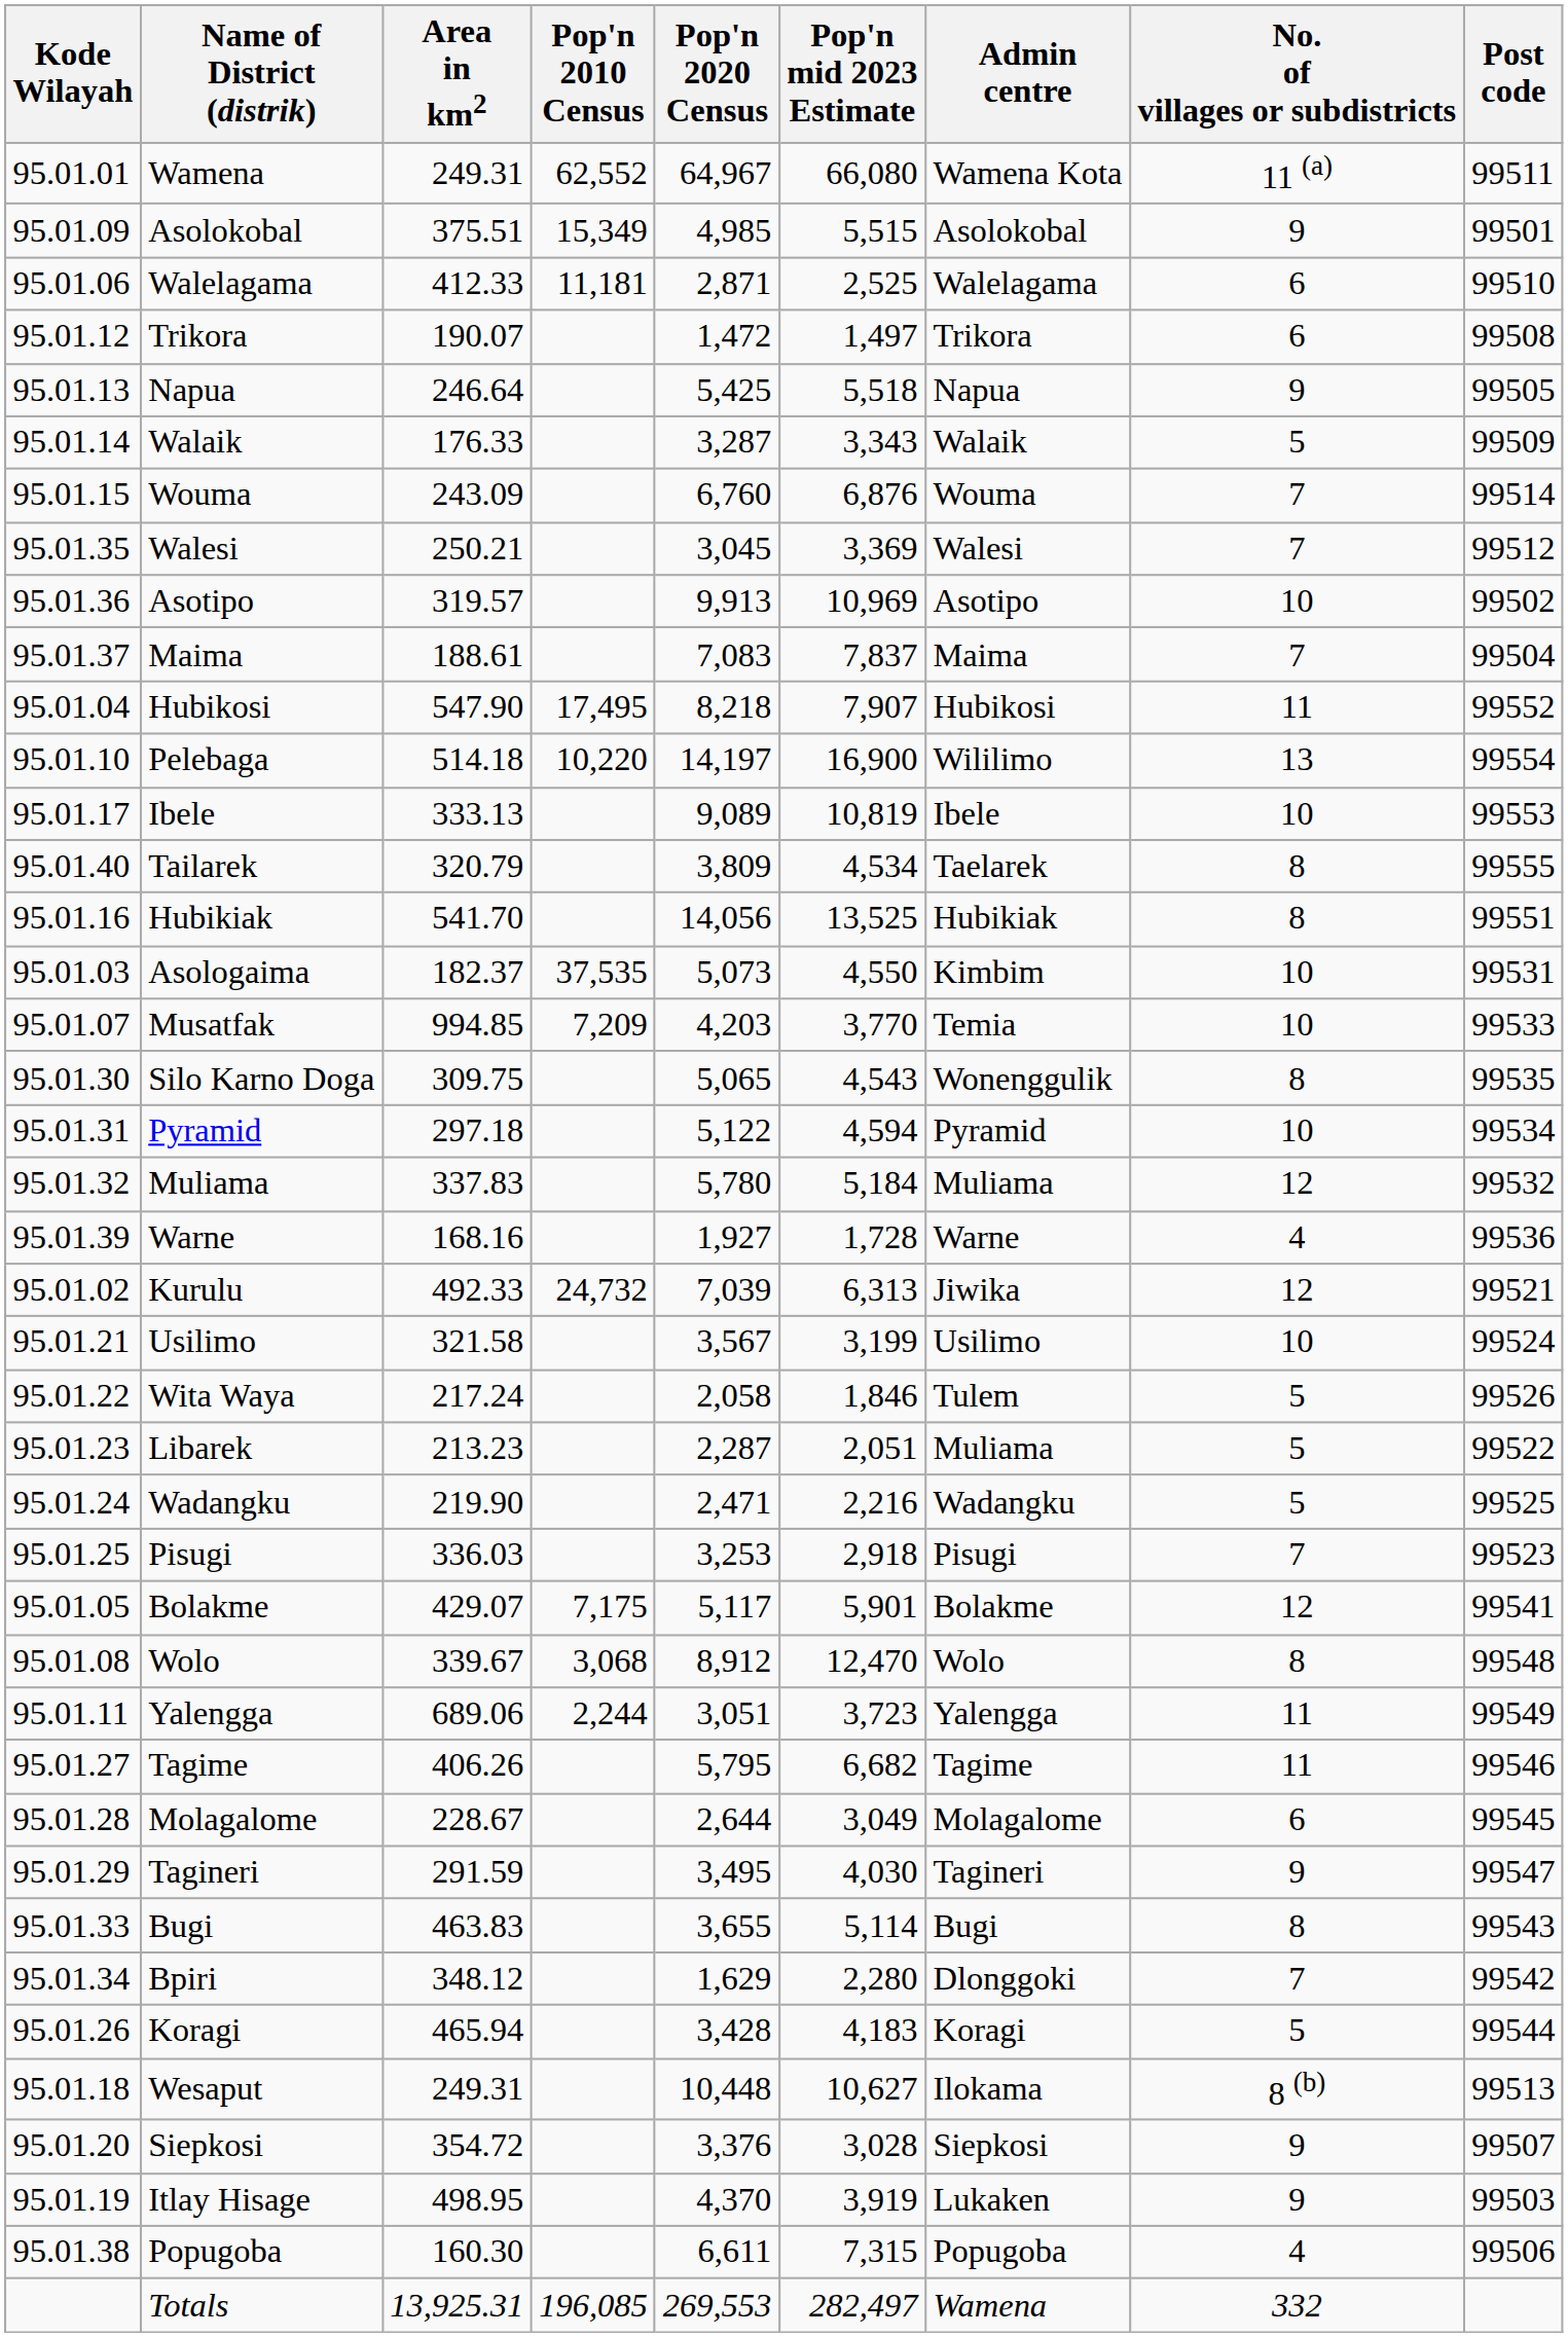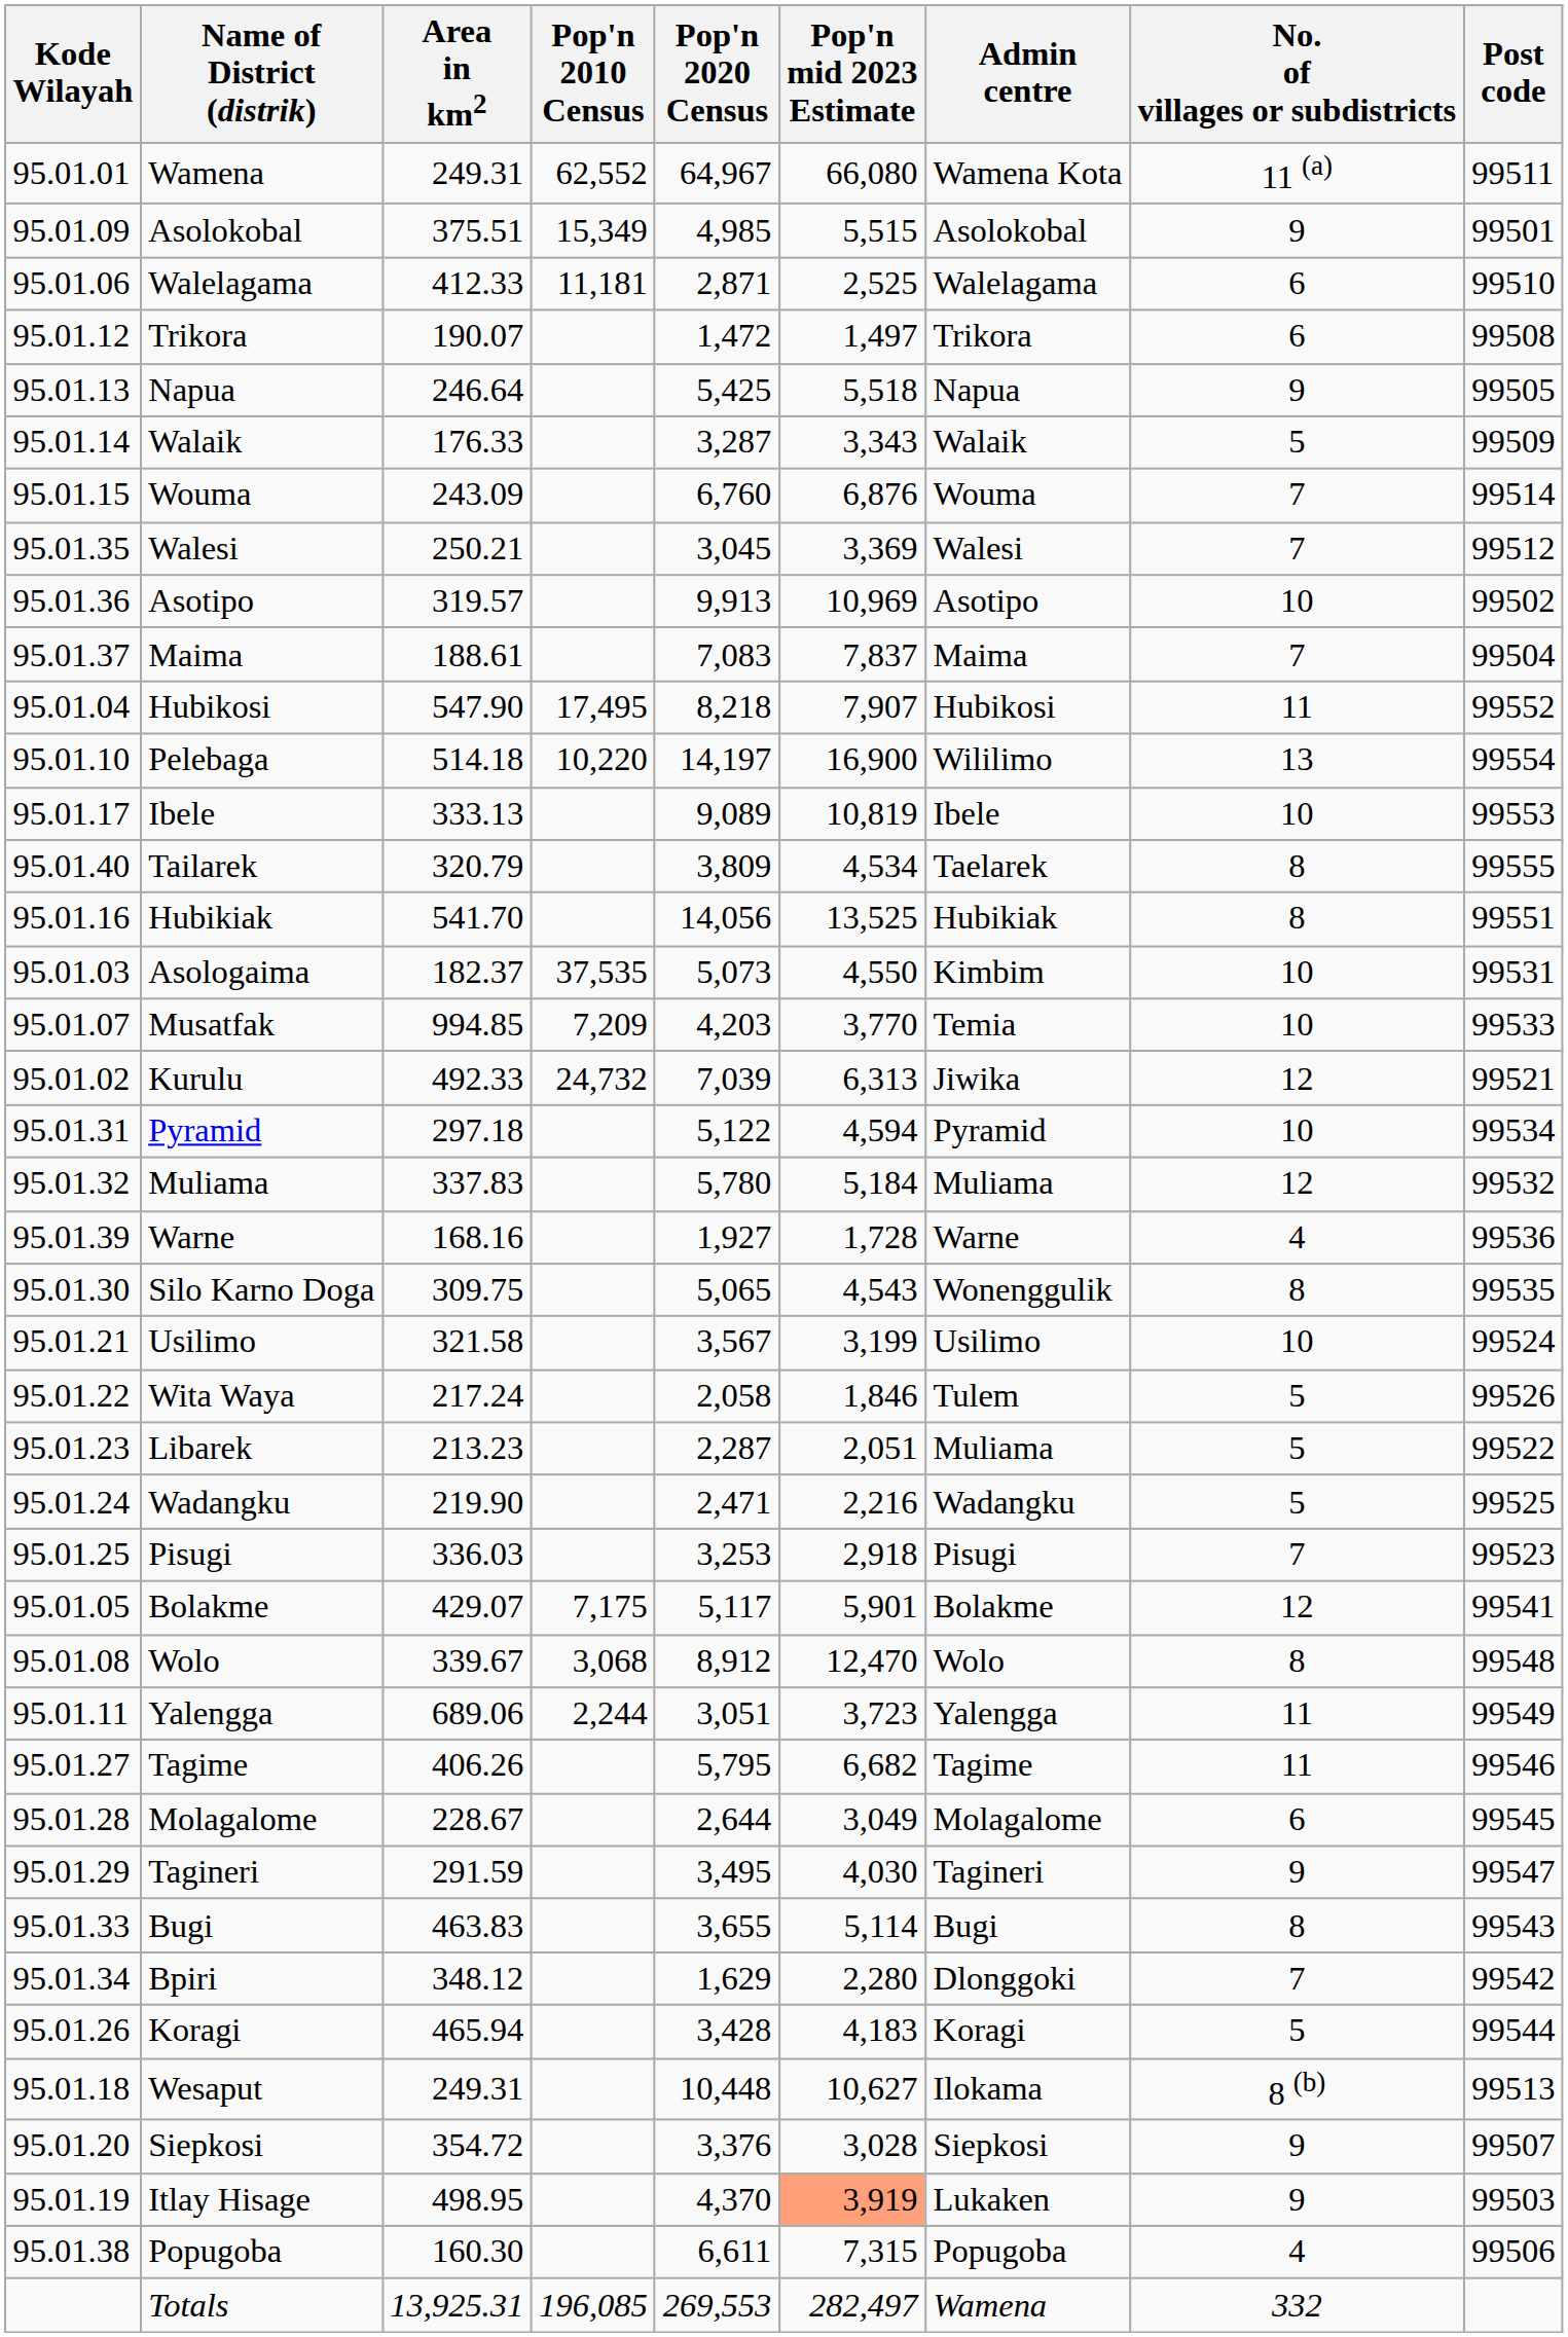 <table class="wikitable sortable">
 <tr>
 <th>Kode <br>Wilayah</th>
 <th>Name of<br>District<br>(<em>distrik</em>)</th>
 <th>Area <br>in<br> km<sup>2</sup></th>
 <th>Pop'n <br>2010<br>Census</th>
 <th>Pop'n <br>2020 <br>Census</th>
 <th>Pop'n <br>mid 2023<br>Estimate</th>
 <th>Admin <br> centre</th>
 <th>No. <br>of<br>villages or subdistricts</th>
 <th>Post<br>code</th>
 </tr>
 <tr>
 <td>95.01.01</td>
 <td>Wamena</td>
 <td align="right">249.31</td>
 <td align="right">62,552</td>
 <td align="right">64,967</td>
 <td align="right">66,080</td>
 <td>Wamena Kota</td>
 <td align="center">11 <sup>(a)</sup></td>
 <td>99511</td>
 </tr>
 <tr>
 <td>95.01.09</td>
 <td>Asolokobal</td>
 <td align="right">375.51</td>
 <td align="right">15,349</td>
 <td align="right">4,985</td>
 <td align="right">5,515</td>
 <td>Asolokobal</td>
 <td align="center">9</td>
 <td>99501</td>
 </tr>
 <tr>
 <td>95.01.06</td>
 <td>Walelagama</td>
 <td align="right">412.33</td>
 <td align="right">11,181</td>
 <td align="right">2,871</td>
 <td align="right">2,525</td>
 <td>Walelagama</td>
 <td align="center">6</td>
 <td>99510</td>
 </tr>
 <tr>
 <td>95.01.12</td>
 <td>Trikora</td>
 <td align="right">190.07</td>
 <td align="right"></td>
 <td align="right">1,472</td>
 <td align="right">1,497</td>
 <td>Trikora</td>
 <td align="center">6</td>
 <td>99508</td>
 </tr>
 <tr>
 <td>95.01.13</td>
 <td>Napua</td>
 <td align="right">246.64</td>
 <td align="right"></td>
 <td align="right">5,425</td>
 <td align="right">5,518</td>
 <td>Napua</td>
 <td align="center">9</td>
 <td>99505</td>
 </tr>
 <tr>
 <td>95.01.14</td>
 <td>Walaik</td>
 <td align="right">176.33</td>
 <td align="right"></td>
 <td align="right">3,287</td>
 <td align="right">3,343</td>
 <td>Walaik</td>
 <td align="center">5</td>
 <td>99509</td>
 </tr>
 <tr>
 <td>95.01.15</td>
 <td>Wouma</td>
 <td align="right">243.09</td>
 <td align="right"></td>
 <td align="right">6,760</td>
 <td align="right">6,876</td>
 <td>Wouma</td>
 <td align="center">7</td>
 <td>99514</td>
 </tr>
 <tr>
 <td>95.01.35</td>
 <td>Walesi</td>
 <td align="right">250.21</td>
 <td align="right"></td>
 <td align="right">3,045</td>
 <td align="right">3,369</td>
 <td>Walesi</td>
 <td align="center">7</td>
 <td>99512</td>
 </tr>
 <tr>
 <td>95.01.36</td>
 <td>Asotipo</td>
 <td align="right">319.57</td>
 <td align="right"></td>
 <td align="right">9,913</td>
 <td align="right">10,969</td>
 <td>Asotipo</td>
 <td align="center">10</td>
 <td>99502</td>
 </tr>
 <tr>
 <td>95.01.37</td>
 <td>Maima</td>
 <td align="right">188.61</td>
 <td align="right"></td>
 <td align="right">7,083</td>
 <td align="right">7,837</td>
 <td>Maima</td>
 <td align="center">7</td>
 <td>99504</td>
 </tr>
 <tr>
 <td>95.01.04</td>
 <td>Hubikosi</td>
 <td align="right">547.90</td>
 <td align="right">17,495</td>
 <td align="right">8,218</td>
 <td align="right">7,907</td>
 <td>Hubikosi</td>
 <td align="center">11</td>
 <td>99552</td>
 </tr>
 <tr>
 <td>95.01.10</td>
 <td>Pelebaga</td>
 <td align="right">514.18</td>
 <td align="right">10,220</td>
 <td align="right">14,197</td>
 <td align="right">16,900</td>
 <td>Wililimo</td>
 <td align="center">13</td>
 <td>99554</td>
 </tr>
 <tr>
 <td>95.01.17</td>
 <td>Ibele</td>
 <td align="right">333.13</td>
 <td align="right"></td>
 <td align="right">9,089</td>
 <td align="right">10,819</td>
 <td>Ibele</td>
 <td align="center">10</td>
 <td>99553</td>
 </tr>
 <tr>
 <td>95.01.40</td>
 <td>Tailarek</td>
 <td align="right">320.79</td>
 <td align="right"></td>
 <td align="right">3,809</td>
 <td align="right">4,534</td>
 <td>Taelarek</td>
 <td align="center">8</td>
 <td>99555</td>
 </tr>
 <tr>
 <td>95.01.16</td>
 <td>Hubikiak</td>
 <td align="right">541.70</td>
 <td align="right"></td>
 <td align="right">14,056</td>
 <td align="right">13,525</td>
 <td>Hubikiak</td>
 <td align="center">8</td>
 <td>99551</td>
 </tr>
 <tr>
 <td>95.01.03</td>
 <td>Asologaima</td>
 <td align="right">182.37</td>
 <td align="right">37,535</td>
 <td align="right">5,073</td>
 <td align="right">4,550</td>
 <td>Kimbim</td>
 <td align="center">10</td>
 <td>99531</td>
 </tr>
 <tr>
 <td>95.01.07</td>
 <td>Musatfak</td>
 <td align="right">994.85</td>
 <td align="right">7,209</td>
 <td align="right">4,203</td>
 <td align="right">3,770</td>
 <td>Temia</td>
 <td align="center">10</td>
 <td>99533</td>
 </tr>
 <tr>
-<td>95.01.30</td>
-<td>Silo Karno Doga</td>
-<td align="right">309.75</td>
-<td align="right"></td>
-<td align="right">5,065</td>
-<td align="right">4,543</td>
-<td>Wonenggulik</td>
-<td align="center">8</td>
-<td>99535</td>
+<td>95.01.02</td>
+<td>Kurulu</td>
+<td align="right">492.33</td>
+<td align="right">24,732</td>
+<td align="right">7,039</td>
+<td align="right">6,313</td>
+<td>Jiwika</td>
+<td align="center">12</td>
+<td>99521</td>
 </tr>
 <tr>
 <td>95.01.31</td>
 <td><a href='#'>Pyramid</a></td>
 <td align="right">297.18</td>
 <td align="right"></td>
 <td align="right">5,122</td>
 <td align="right">4,594</td>
 <td>Pyramid</td>
 <td align="center">10</td>
 <td>99534</td>
 </tr>
 <tr>
 <td>95.01.32</td>
 <td>Muliama</td>
 <td align="right">337.83</td>
 <td align="right"></td>
 <td align="right">5,780</td>
 <td align="right">5,184</td>
 <td>Muliama</td>
 <td align="center">12</td>
 <td>99532</td>
 </tr>
 <tr>
 <td>95.01.39</td>
 <td>Warne</td>
 <td align="right">168.16</td>
 <td align="right"></td>
 <td align="right">1,927</td>
 <td align="right">1,728</td>
 <td>Warne</td>
 <td align="center">4</td>
 <td>99536</td>
 </tr>
 <tr>
-<td>95.01.02</td>
-<td>Kurulu</td>
-<td align="right">492.33</td>
-<td align="right">24,732</td>
-<td align="right">7,039</td>
-<td align="right">6,313</td>
-<td>Jiwika</td>
-<td align="center">12</td>
-<td>99521</td>
+<td>95.01.30</td>
+<td>Silo Karno Doga</td>
+<td align="right">309.75</td>
+<td align="right"></td>
+<td align="right">5,065</td>
+<td align="right">4,543</td>
+<td>Wonenggulik</td>
+<td align="center">8</td>
+<td>99535</td>
 </tr>
 <tr>
 <td>95.01.21</td>
 <td>Usilimo</td>
 <td align="right">321.58</td>
 <td align="right"></td>
 <td align="right">3,567</td>
 <td align="right">3,199</td>
 <td>Usilimo</td>
 <td align="center">10</td>
 <td>99524</td>
 </tr>
 <tr>
 <td>95.01.22</td>
 <td>Wita Waya</td>
 <td align="right">217.24</td>
 <td align="right"></td>
 <td align="right">2,058</td>
 <td align="right">1,846</td>
 <td>Tulem</td>
 <td align="center">5</td>
 <td>99526</td>
 </tr>
 <tr>
 <td>95.01.23</td>
 <td>Libarek</td>
 <td align="right">213.23</td>
 <td align="right"></td>
 <td align="right">2,287</td>
 <td align="right">2,051</td>
 <td>Muliama</td>
 <td align="center">5</td>
 <td>99522</td>
 </tr>
 <tr>
 <td>95.01.24</td>
 <td>Wadangku</td>
 <td align="right">219.90</td>
 <td align="right"></td>
 <td align="right">2,471</td>
 <td align="right">2,216</td>
 <td>Wadangku</td>
 <td align="center">5</td>
 <td>99525</td>
 </tr>
 <tr>
 <td>95.01.25</td>
 <td>Pisugi</td>
 <td align="right">336.03</td>
 <td align="right"></td>
 <td align="right">3,253</td>
 <td align="right">2,918</td>
 <td>Pisugi</td>
 <td align="center">7</td>
 <td>99523</td>
 </tr>
 <tr>
 <td>95.01.05</td>
 <td>Bolakme</td>
 <td align="right">429.07</td>
 <td align="right">7,175</td>
 <td align="right">5,117</td>
 <td align="right">5,901</td>
 <td>Bolakme</td>
 <td align="center">12</td>
 <td>99541</td>
 </tr>
 <tr>
 <td>95.01.08</td>
 <td>Wolo</td>
 <td align="right">339.67</td>
 <td align="right">3,068</td>
 <td align="right">8,912</td>
 <td align="right">12,470</td>
 <td>Wolo</td>
 <td align="center">8</td>
 <td>99548</td>
 </tr>
 <tr>
 <td>95.01.11</td>
 <td>Yalengga</td>
 <td align="right">689.06</td>
 <td align="right">2,244</td>
 <td align="right">3,051</td>
 <td align="right">3,723</td>
 <td>Yalengga</td>
 <td align="center">11</td>
 <td>99549</td>
 </tr>
 <tr>
 <td>95.01.27</td>
 <td>Tagime</td>
 <td align="right">406.26</td>
 <td align="right"></td>
 <td align="right">5,795</td>
 <td align="right">6,682</td>
 <td>Tagime</td>
 <td align="center">11</td>
 <td>99546</td>
 </tr>
 <tr>
 <td>95.01.28</td>
 <td>Molagalome</td>
 <td align="right">228.67</td>
 <td align="right"></td>
 <td align="right">2,644</td>
 <td align="right">3,049</td>
 <td>Molagalome</td>
 <td align="center">6</td>
 <td>99545</td>
 </tr>
 <tr>
 <td>95.01.29</td>
 <td>Tagineri</td>
 <td align="right">291.59</td>
 <td align="right"></td>
 <td align="right">3,495</td>
 <td align="right">4,030</td>
 <td>Tagineri</td>
 <td align="center">9</td>
 <td>99547</td>
 </tr>
 <tr>
 <td>95.01.33</td>
 <td>Bugi</td>
 <td align="right">463.83</td>
 <td align="right"></td>
 <td align="right">3,655</td>
 <td align="right">5,114</td>
 <td>Bugi</td>
 <td align="center">8</td>
 <td>99543</td>
 </tr>
 <tr>
 <td>95.01.34</td>
 <td>Bpiri</td>
 <td align="right">348.12</td>
 <td align="right"></td>
 <td align="right">1,629</td>
 <td align="right">2,280</td>
 <td>Dlonggoki</td>
 <td align="center">7</td>
 <td>99542</td>
 </tr>
 <tr>
 <td>95.01.26</td>
 <td>Koragi</td>
 <td align="right">465.94</td>
 <td align="right"></td>
 <td align="right">3,428</td>
 <td align="right">4,183</td>
 <td>Koragi</td>
 <td align="center">5</td>
 <td>99544</td>
 </tr>
 <tr>
 <td>95.01.18</td>
 <td>Wesaput</td>
 <td align="right">249.31</td>
 <td align="right"></td>
 <td align="right">10,448</td>
 <td align="right">10,627</td>
 <td>Ilokama</td>
 <td align="center">8 <sup>(b)</sup></td>
 <td>99513</td>
 </tr>
 <tr>
 <td>95.01.20</td>
 <td>Siepkosi</td>
 <td align="right">354.72</td>
 <td align="right"></td>
 <td align="right">3,376</td>
 <td align="right">3,028</td>
 <td>Siepkosi</td>
 <td align="center">9</td>
 <td>99507</td>
 </tr>
 <tr>
 <td>95.01.19</td>
 <td>Itlay Hisage</td>
 <td align="right">498.95</td>
 <td align="right"></td>
 <td align="right">4,370</td>
-<td align="right">3,919</td>
+<td align="right" style="background: lightsalmon;">3,919</td>
 <td>Lukaken</td>
 <td align="center">9</td>
 <td>99503</td>
 </tr>
 <tr>
 <td>95.01.38</td>
 <td>Popugoba</td>
 <td align="right">160.30</td>
 <td align="right"></td>
 <td align="right">6,611</td>
 <td align="right">7,315</td>
 <td>Popugoba</td>
 <td align="center">4</td>
 <td>99506</td>
 </tr>
 <tr>
 <td></td>
 <td><em>Totals</em></td>
 <td align="right"><em>13,925.31</em></td>
 <td align="right"><em>196,085</em></td>
 <td align="right"><em>269,553</em></td>
 <td align="right"><em>282,497</em></td>
 <td><em>Wamena</em></td>
 <td align="center"><em>332</em></td>
 <td></td>
 </tr>
 </table>
